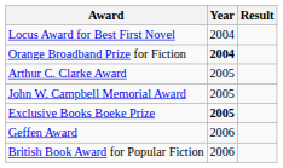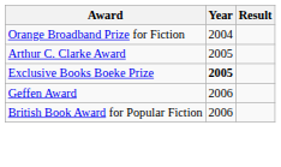 <table class="wikitable sortable">
 <tr>
 <th>Award</th>
 <th>Year</th>
 <th>Result</th>
 </tr>
 <tr>
-<td><a href='#'>Locus Award for Best First Novel</a></td>
+<td><a href='#'>Orange Broadband Prize</a> for Fiction</td>
 <td>2004</td>
 <td></td>
 </tr>
 <tr>
-<td><a href='#'>Orange Broadband Prize</a> for Fiction</td>
-<td><strong>2004</strong></td>
-<td></td>
-</tr>
-<tr>
 <td><a href='#'>Arthur C. Clarke Award</a></td>
-<td>2005</td>
-<td></td>
-</tr>
-<tr>
-<td><a href='#'>John W. Campbell Memorial Award</a></td>
 <td>2005</td>
 <td></td>
 </tr>
 <tr>
 <td><a href='#'>Exclusive Books Boeke Prize</a></td>
 <td><strong>2005</strong></td>
 <td></td>
 </tr>
 <tr>
 <td><a href='#'>Geffen Award</a></td>
 <td>2006</td>
 <td></td>
 </tr>
 <tr>
 <td><a href='#'>British Book Award</a> for Popular Fiction</td>
 <td>2006</td>
 <td></td>
 </tr>
 </table>
